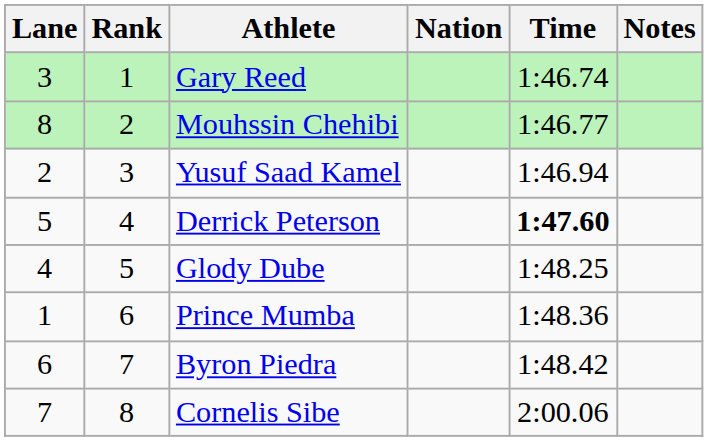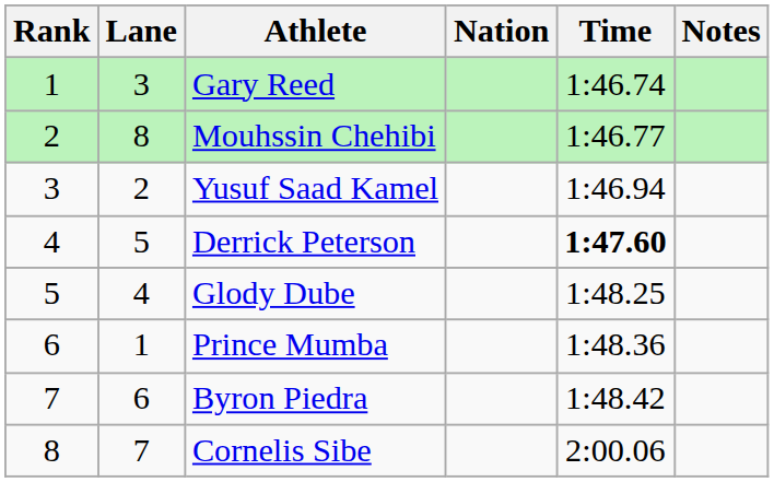 <table class="wikitable sortable" style="text-align:center">
 <tr>
+<th>Rank</th>
 <th>Lane</th>
-<th>Rank</th>
 <th>Athlete</th>
 <th>Nation</th>
 <th>Time</th>
 <th>Notes</th>
 </tr>
 <tr bgcolor=bbf3bb>
+<td>1</td>
 <td>3</td>
-<td>1</td>
 <td align=left><a href='#'>Gary Reed</a></td>
 <td align=left></td>
 <td>1:46.74</td>
 <td></td>
 </tr>
 <tr bgcolor=bbf3bb>
+<td>2</td>
 <td>8</td>
-<td>2</td>
 <td align=left><a href='#'>Mouhssin Chehibi</a></td>
 <td align=left></td>
 <td>1:46.77</td>
 <td></td>
 </tr>
 <tr>
+<td>3</td>
 <td>2</td>
-<td>3</td>
 <td align=left><a href='#'>Yusuf Saad Kamel</a></td>
 <td align=left></td>
 <td>1:46.94</td>
 <td></td>
 </tr>
 <tr>
+<td>4</td>
 <td>5</td>
-<td>4</td>
 <td align=left><a href='#'>Derrick Peterson</a></td>
 <td align=left></td>
 <td><strong>1:47.60</strong></td>
 <td></td>
 </tr>
 <tr>
+<td>5</td>
 <td>4</td>
-<td>5</td>
 <td align=left><a href='#'>Glody Dube</a></td>
 <td align=left></td>
 <td>1:48.25</td>
 <td></td>
 </tr>
 <tr>
+<td>6</td>
 <td>1</td>
-<td>6</td>
 <td align=left><a href='#'>Prince Mumba</a></td>
 <td align=left></td>
 <td>1:48.36</td>
 <td></td>
 </tr>
 <tr>
+<td>7</td>
 <td>6</td>
-<td>7</td>
 <td align=left><a href='#'>Byron Piedra</a></td>
 <td align=left></td>
 <td>1:48.42</td>
 <td></td>
 </tr>
 <tr>
+<td>8</td>
 <td>7</td>
-<td>8</td>
 <td align=left><a href='#'>Cornelis Sibe</a></td>
 <td align=left></td>
 <td>2:00.06</td>
 <td></td>
 </tr>
 </table>
